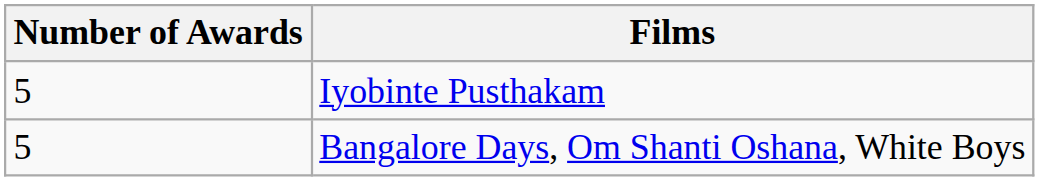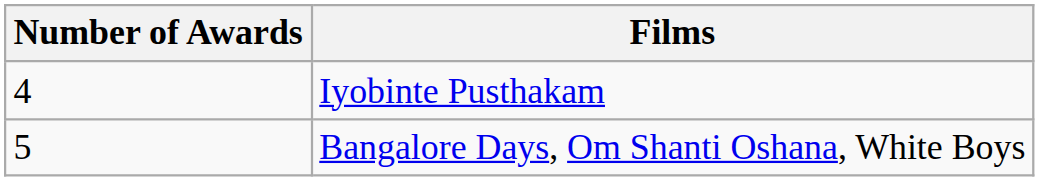 <table class="wikitable sortable">
 <tr>
 <th style=;>Number of Awards</th>
 <th style=;>Films</th>
 </tr>
 <tr>
-<td>5</td>
+<td>4</td>
 <td><a href='#'>Iyobinte Pusthakam</a></td>
 </tr>
 <tr>
 <td>5</td>
 <td><a href='#'>Bangalore Days</a>, <a href='#'>Om Shanti Oshana</a>, White Boys</td>
 </tr>
 </table>
